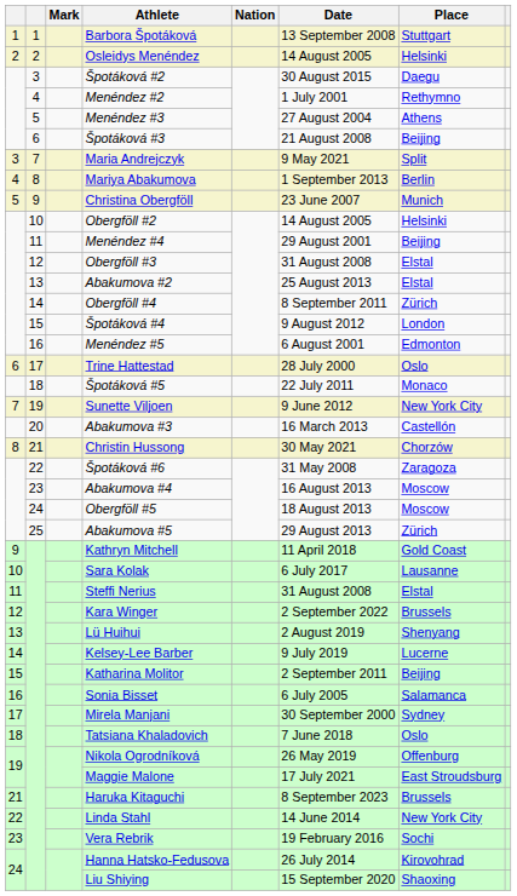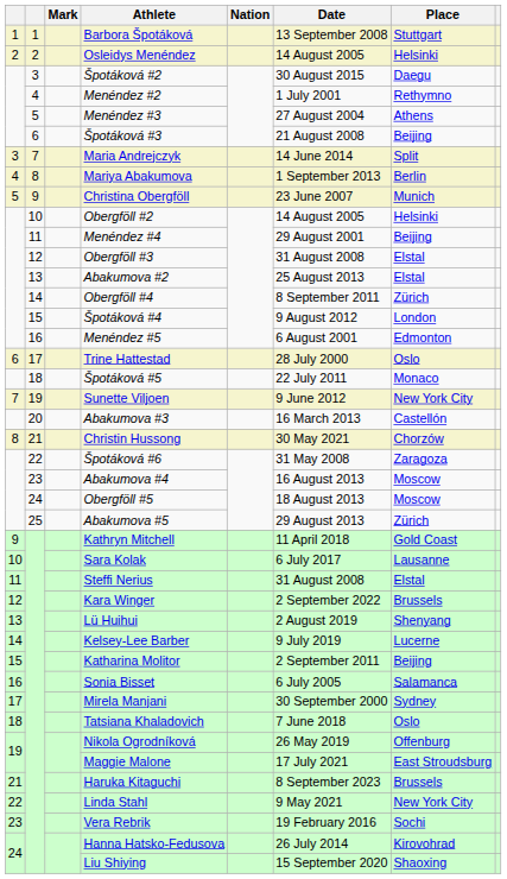 <table class="wikitable sortable">
 <tr>
 <th></th>
 <th></th>
 <th>Mark</th>
 <th>Athlete</th>
 <th>Nation</th>
 <th>Date</th>
 <th>Place</th>
 <th class="unsortable"></th>
 </tr>
 <tr bgcolor="#f6F5CE">
 <td align=center>1</td>
 <td align=center>1</td>
 <td></td>
 <td><a href='#'>Barbora Špotáková</a></td>
 <td></td>
 <td>13 September 2008</td>
 <td><a href='#'>Stuttgart</a></td>
 <td></td>
 </tr>
 <tr bgcolor="#f6F5CE">
 <td align=center>2</td>
 <td align=center>2</td>
 <td></td>
 <td><a href='#'>Osleidys Menéndez</a></td>
 <td></td>
 <td>14 August 2005</td>
 <td><a href='#'>Helsinki</a></td>
 <td></td>
 </tr>
 <tr>
 <td rowspan=4></td>
 <td align=center>3</td>
 <td></td>
 <td><em>Špotáková #2</em></td>
 <td rowspan=4></td>
 <td>30 August 2015</td>
 <td><a href='#'>Daegu</a></td>
 <td></td>
 </tr>
 <tr>
 <td align=center>4</td>
 <td></td>
 <td><em>Menéndez #2</em></td>
 <td>1 July 2001</td>
 <td><a href='#'>Rethymno</a></td>
 <td></td>
 </tr>
 <tr>
 <td align=center>5</td>
 <td></td>
 <td><em>Menéndez #3</em></td>
 <td>27 August 2004</td>
 <td><a href='#'>Athens</a></td>
 <td></td>
 </tr>
 <tr>
 <td align=center>6</td>
 <td></td>
 <td><em>Špotáková #3</em></td>
 <td>21 August 2008</td>
 <td><a href='#'>Beijing</a></td>
 <td></td>
 </tr>
 <tr bgcolor="#f6F5CE">
 <td align=center>3</td>
 <td align=center>7</td>
 <td></td>
 <td><a href='#'>Maria Andrejczyk</a></td>
 <td></td>
-<td>9 May 2021</td>
+<td>14 June 2014</td>
 <td><a href='#'>Split</a></td>
 <td></td>
 </tr>
 <tr bgcolor="#f6F5CE">
 <td align=center>4</td>
 <td align=center>8</td>
 <td></td>
 <td><a href='#'>Mariya Abakumova</a></td>
 <td></td>
 <td>1 September 2013</td>
 <td><a href='#'>Berlin</a></td>
 <td></td>
 </tr>
 <tr bgcolor="#f6F5CE">
 <td align=center>5</td>
 <td align=center>9</td>
 <td></td>
 <td><a href='#'>Christina Obergföll</a></td>
 <td></td>
 <td>23 June 2007</td>
 <td><a href='#'>Munich</a></td>
 <td></td>
 </tr>
 <tr>
 <td rowspan=7></td>
 <td align=center>10</td>
 <td></td>
 <td><em>Obergföll #2</em></td>
 <td rowspan=7></td>
 <td>14 August 2005</td>
 <td><a href='#'>Helsinki</a></td>
 <td></td>
 </tr>
 <tr>
 <td align=center>11</td>
 <td></td>
 <td><em>Menéndez #4</em></td>
 <td>29 August 2001</td>
 <td><a href='#'>Beijing</a></td>
 <td></td>
 </tr>
 <tr>
 <td align=center>12</td>
 <td></td>
 <td><em>Obergföll #3</em></td>
 <td>31 August 2008</td>
 <td><a href='#'>Elstal</a></td>
 <td></td>
 </tr>
 <tr>
 <td align=center>13</td>
 <td></td>
 <td><em>Abakumova #2</em></td>
 <td>25 August 2013</td>
 <td><a href='#'>Elstal</a></td>
 <td></td>
 </tr>
 <tr>
 <td align=center>14</td>
 <td></td>
 <td><em>Obergföll #4</em></td>
 <td>8 September 2011</td>
 <td><a href='#'>Zürich</a></td>
 <td></td>
 </tr>
 <tr>
 <td align=center>15</td>
 <td></td>
 <td><em>Špotáková #4</em></td>
 <td>9 August 2012</td>
 <td><a href='#'>London</a></td>
 <td></td>
 </tr>
 <tr>
 <td align=center>16</td>
 <td></td>
 <td><em>Menéndez #5</em></td>
 <td>6 August 2001</td>
 <td><a href='#'>Edmonton</a></td>
 <td></td>
 </tr>
 <tr bgcolor="#f6F5CE">
 <td align=center>6</td>
 <td align=center>17</td>
 <td></td>
 <td><a href='#'>Trine Hattestad</a></td>
 <td></td>
 <td>28 July 2000</td>
 <td><a href='#'>Oslo</a></td>
 <td></td>
 </tr>
 <tr>
 <td></td>
 <td align=center>18</td>
 <td></td>
 <td><em>Špotáková #5</em></td>
 <td></td>
 <td>22 July 2011</td>
 <td><a href='#'>Monaco</a></td>
 <td></td>
 </tr>
 <tr bgcolor="#f6F5CE">
 <td align=center>7</td>
 <td align=center>19</td>
 <td></td>
 <td><a href='#'>Sunette Viljoen</a></td>
 <td></td>
 <td>9 June 2012</td>
 <td><a href='#'>New York City</a></td>
 <td></td>
 </tr>
 <tr>
 <td></td>
 <td align=center>20</td>
 <td></td>
 <td><em>Abakumova #3</em></td>
 <td></td>
 <td>16 March 2013</td>
 <td><a href='#'>Castellón</a></td>
 <td></td>
 </tr>
 <tr bgcolor="#f6F5CE">
 <td align=center>8</td>
 <td align=center>21</td>
 <td></td>
 <td><a href='#'>Christin Hussong</a></td>
 <td></td>
 <td>30 May 2021</td>
 <td><a href='#'>Chorzów</a></td>
 <td></td>
 </tr>
 <tr>
 <td rowspan=4></td>
 <td align=center>22</td>
 <td></td>
 <td><em>Špotáková #6</em></td>
 <td rowspan=4></td>
 <td>31 May 2008</td>
 <td><a href='#'>Zaragoza</a></td>
 <td></td>
 </tr>
 <tr>
 <td align=center>23</td>
 <td></td>
 <td><em>Abakumova #4</em></td>
 <td>16 August 2013</td>
 <td><a href='#'>Moscow</a></td>
 <td></td>
 </tr>
 <tr>
 <td align=center>24</td>
 <td></td>
 <td><em>Obergföll #5</em></td>
 <td>18 August 2013</td>
 <td><a href='#'>Moscow</a></td>
 <td></td>
 </tr>
 <tr>
 <td align=center>25</td>
 <td></td>
 <td><em>Abakumova #5</em></td>
 <td>29 August 2013</td>
 <td><a href='#'>Zürich</a></td>
 <td></td>
 </tr>
 <tr bgcolor=#CCFFCC>
 <td align=center>9</td>
 <td rowspan=17></td>
 <td></td>
 <td><a href='#'>Kathryn Mitchell</a></td>
 <td></td>
 <td>11 April 2018</td>
 <td><a href='#'>Gold Coast</a></td>
 <td></td>
 </tr>
 <tr bgcolor=#CCFFCC>
 <td align=center>10</td>
 <td></td>
 <td><a href='#'>Sara Kolak</a></td>
 <td></td>
 <td>6 July 2017</td>
 <td><a href='#'>Lausanne</a></td>
 <td></td>
 </tr>
 <tr bgcolor=#CCFFCC>
 <td align=center>11</td>
 <td></td>
 <td><a href='#'>Steffi Nerius</a></td>
 <td></td>
 <td>31 August 2008</td>
 <td><a href='#'>Elstal</a></td>
 <td></td>
 </tr>
 <tr bgcolor=#CCFFCC>
 <td align=center>12</td>
 <td></td>
 <td><a href='#'>Kara Winger</a></td>
 <td></td>
 <td>2 September 2022</td>
 <td><a href='#'>Brussels</a></td>
 <td></td>
 </tr>
 <tr bgcolor="#CCFFCC">
 <td align="center">13</td>
 <td></td>
 <td><a href='#'>Lü Huihui</a></td>
 <td></td>
 <td>2 August 2019</td>
 <td><a href='#'>Shenyang</a></td>
 <td></td>
 </tr>
 <tr bgcolor="#CCFFCC">
 <td align="center">14</td>
 <td></td>
 <td><a href='#'>Kelsey-Lee Barber</a></td>
 <td></td>
 <td>9 July 2019</td>
 <td><a href='#'>Lucerne</a></td>
 <td></td>
 </tr>
 <tr bgcolor="#CCFFCC">
 <td align="center">15</td>
 <td></td>
 <td><a href='#'>Katharina Molitor</a></td>
 <td></td>
 <td>2 September 2011</td>
 <td><a href='#'>Beijing</a></td>
 <td></td>
 </tr>
 <tr bgcolor="#CCFFCC">
 <td align="center">16</td>
 <td></td>
 <td><a href='#'>Sonia Bisset</a></td>
 <td></td>
 <td>6 July 2005</td>
 <td><a href='#'>Salamanca</a></td>
 <td></td>
 </tr>
 <tr bgcolor="#CCFFCC">
 <td align="center">17</td>
 <td></td>
 <td><a href='#'>Mirela Manjani</a></td>
 <td></td>
 <td>30 September 2000</td>
 <td><a href='#'>Sydney</a></td>
 <td></td>
 </tr>
 <tr bgcolor="#CCFFCC">
 <td align="center">18</td>
 <td></td>
 <td><a href='#'>Tatsiana Khaladovich</a></td>
 <td></td>
 <td>7 June 2018</td>
 <td><a href='#'>Oslo</a></td>
 <td></td>
 </tr>
 <tr bgcolor="#CCFFCC">
 <td rowspan="2" align="center">19</td>
 <td rowspan="2"></td>
 <td><a href='#'>Nikola Ogrodníková</a></td>
 <td></td>
 <td>26 May 2019</td>
 <td><a href='#'>Offenburg</a></td>
 <td></td>
 </tr>
 <tr bgcolor=#CCFFCC>
 <td><a href='#'>Maggie Malone</a></td>
 <td></td>
 <td>17 July 2021</td>
 <td><a href='#'>East Stroudsburg</a></td>
 <td></td>
 </tr>
 <tr bgcolor=#CCFFCC>
 <td align=center>21</td>
 <td></td>
 <td><a href='#'>Haruka Kitaguchi</a></td>
 <td></td>
 <td>8 September 2023</td>
 <td><a href='#'>Brussels</a></td>
 <td></td>
 </tr>
 <tr bgcolor=#CCFFCC>
 <td align=center>22</td>
 <td></td>
 <td><a href='#'>Linda Stahl</a></td>
 <td></td>
-<td>14 June 2014</td>
+<td>9 May 2021</td>
 <td><a href='#'>New York City</a></td>
 <td></td>
 </tr>
 <tr bgcolor=#CCFFCC>
 <td align=center>23</td>
 <td></td>
 <td><a href='#'>Vera Rebrik</a></td>
 <td></td>
 <td>19 February 2016</td>
 <td><a href='#'>Sochi</a></td>
 <td></td>
 </tr>
 <tr bgcolor=#CCFFCC>
 <td align=center rowspan=2>24</td>
 <td rowspan=2></td>
 <td><a href='#'>Hanna Hatsko-Fedusova</a></td>
 <td></td>
 <td>26 July 2014</td>
 <td><a href='#'>Kirovohrad</a></td>
 <td></td>
 </tr>
 <tr bgcolor=#CCFFCC>
 <td><a href='#'>Liu Shiying</a></td>
 <td></td>
 <td>15 September 2020</td>
 <td><a href='#'>Shaoxing</a></td>
 <td></td>
 </tr>
 </table>
